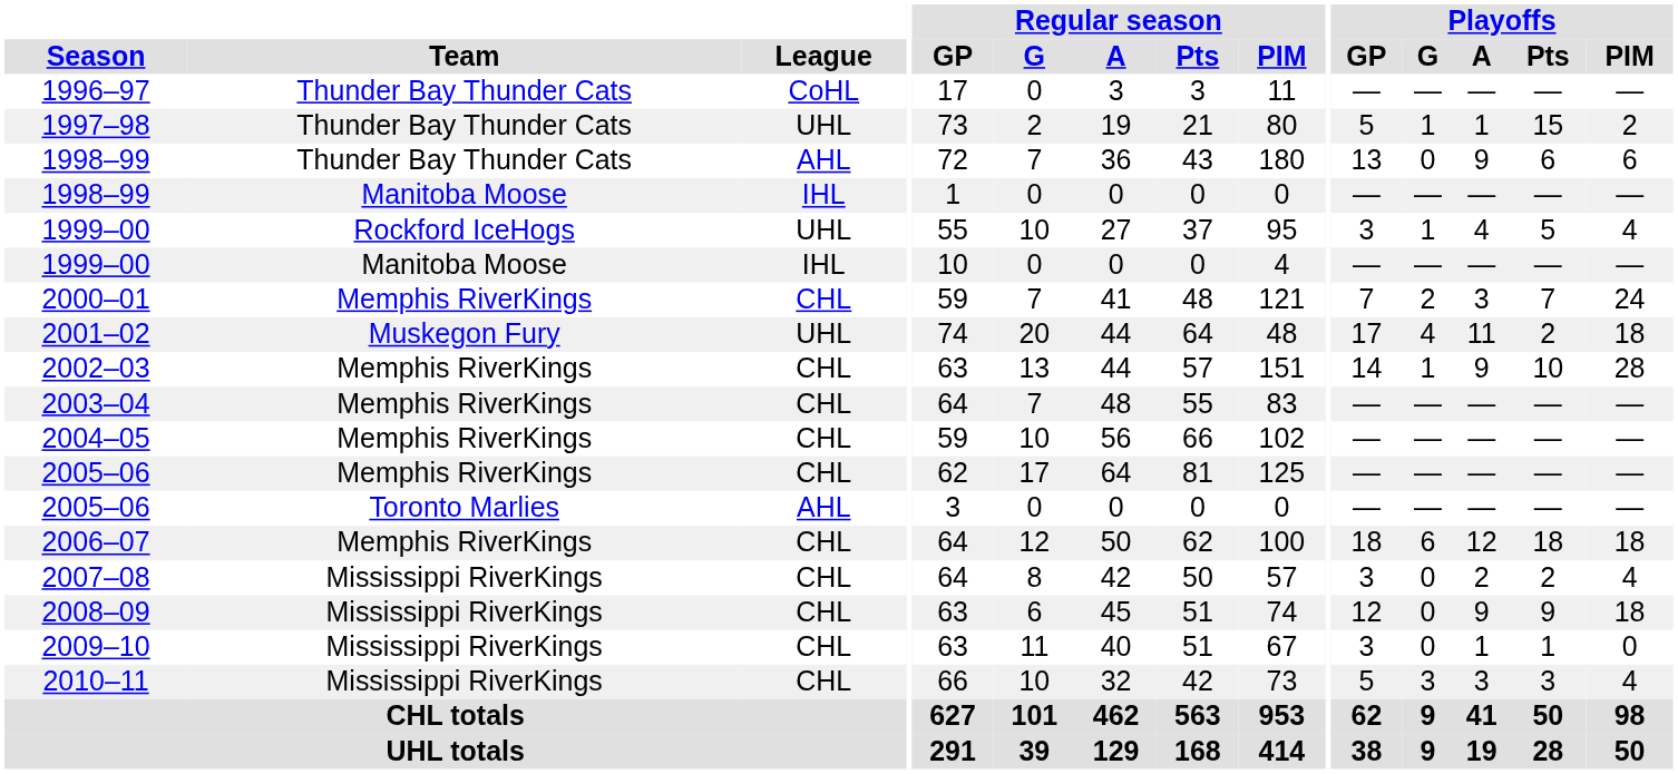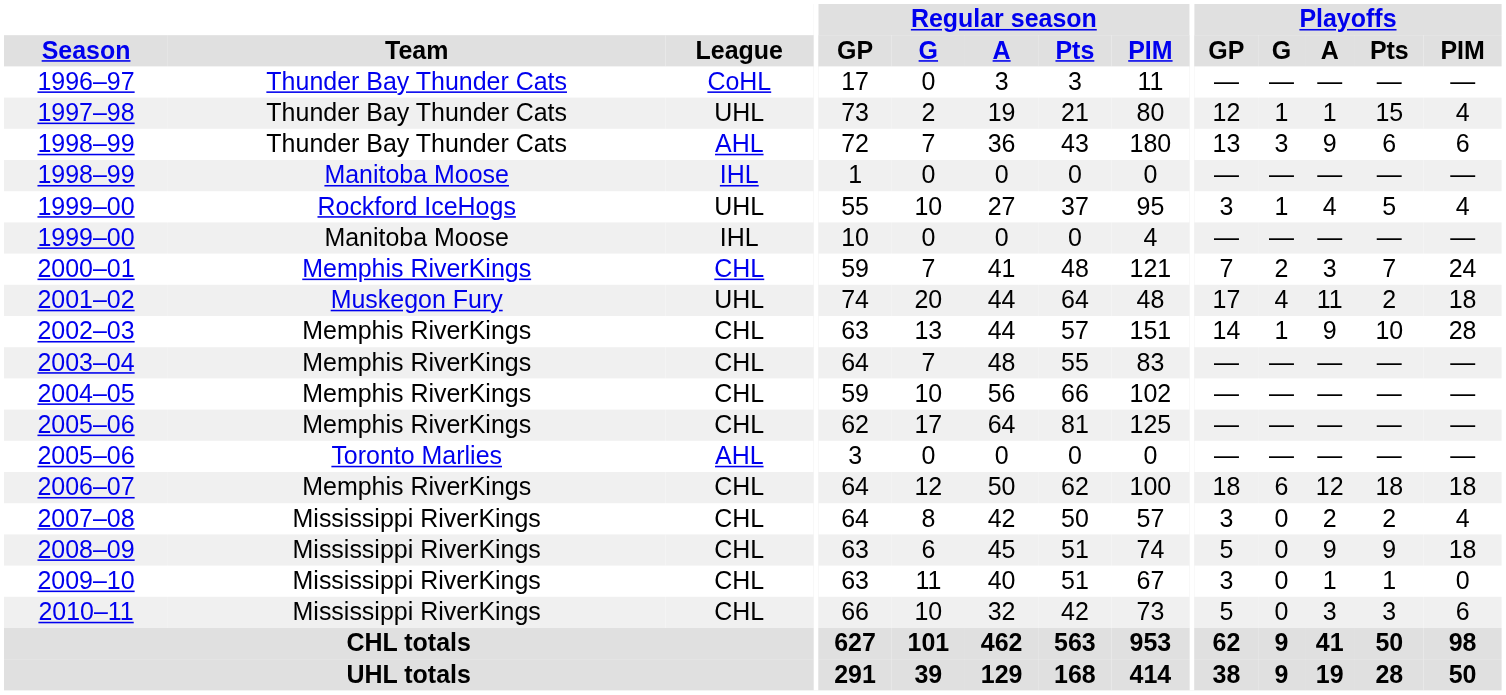 <table border="0" cellpadding="1" cellspacing="0" style="text-align:center; width:60em">
 <tr bgcolor="#e0e0e0">
 <th colspan="3" bgcolor="#ffffff"></th>
 <th rowspan="99" bgcolor="#ffffff"></th>
 <th colspan="5"><a href='#'>Regular season</a></th>
 <th rowspan="99" bgcolor="#ffffff"></th>
 <th colspan="5"><a href='#'>Playoffs</a></th>
 </tr>
 <tr bgcolor="#e0e0e0">
 <th><a href='#'>Season</a></th>
 <th>Team</th>
 <th>League</th>
 <th>GP</th>
 <th><a href='#'>G</a></th>
 <th><a href='#'>A</a></th>
 <th><a href='#'>Pts</a></th>
 <th><a href='#'>PIM</a></th>
 <th>GP</th>
 <th>G</th>
 <th>A</th>
 <th>Pts</th>
 <th>PIM</th>
 </tr>
 <tr>
 <td><a href='#'>1996–97</a></td>
 <td><a href='#'>Thunder Bay Thunder Cats</a></td>
 <td><a href='#'>CoHL</a></td>
 <td>17</td>
 <td>0</td>
 <td>3</td>
 <td>3</td>
 <td>11</td>
 <td>—</td>
 <td>—</td>
 <td>—</td>
 <td>—</td>
 <td>—</td>
 </tr>
 <tr bgcolor="#f0f0f0">
 <td><a href='#'>1997–98</a></td>
 <td>Thunder Bay Thunder Cats</td>
 <td>UHL</td>
 <td>73</td>
 <td>2</td>
 <td>19</td>
 <td>21</td>
 <td>80</td>
-<td>5</td>
+<td>12</td>
 <td>1</td>
 <td>1</td>
 <td>15</td>
-<td>2</td>
+<td>4</td>
 </tr>
 <tr>
 <td><a href='#'>1998–99</a></td>
 <td>Thunder Bay Thunder Cats</td>
 <td><a href='#'>AHL</a></td>
 <td>72</td>
 <td>7</td>
 <td>36</td>
 <td>43</td>
 <td>180</td>
 <td>13</td>
-<td>0</td>
+<td>3</td>
 <td>9</td>
 <td>6</td>
 <td>6</td>
 </tr>
 <tr bgcolor="#f0f0f0">
 <td><a href='#'>1998–99</a></td>
 <td><a href='#'>Manitoba Moose</a></td>
 <td><a href='#'>IHL</a></td>
 <td>1</td>
 <td>0</td>
 <td>0</td>
 <td>0</td>
 <td>0</td>
 <td>—</td>
 <td>—</td>
 <td>—</td>
 <td>—</td>
 <td>—</td>
 </tr>
 <tr>
 <td><a href='#'>1999–00</a></td>
 <td><a href='#'>Rockford IceHogs</a></td>
 <td>UHL</td>
 <td>55</td>
 <td>10</td>
 <td>27</td>
 <td>37</td>
 <td>95</td>
 <td>3</td>
 <td>1</td>
 <td>4</td>
 <td>5</td>
 <td>4</td>
 </tr>
 <tr bgcolor="#f0f0f0">
 <td><a href='#'>1999–00</a></td>
 <td>Manitoba Moose</td>
 <td>IHL</td>
 <td>10</td>
 <td>0</td>
 <td>0</td>
 <td>0</td>
 <td>4</td>
 <td>—</td>
 <td>—</td>
 <td>—</td>
 <td>—</td>
 <td>—</td>
 </tr>
 <tr>
 <td><a href='#'>2000–01</a></td>
 <td><a href='#'>Memphis RiverKings</a></td>
 <td><a href='#'>CHL</a></td>
 <td>59</td>
 <td>7</td>
 <td>41</td>
 <td>48</td>
 <td>121</td>
 <td>7</td>
 <td>2</td>
 <td>3</td>
 <td>7</td>
 <td>24</td>
 </tr>
 <tr bgcolor="#f0f0f0">
 <td><a href='#'>2001–02</a></td>
 <td><a href='#'>Muskegon Fury</a></td>
 <td>UHL</td>
 <td>74</td>
 <td>20</td>
 <td>44</td>
 <td>64</td>
 <td>48</td>
 <td>17</td>
 <td>4</td>
 <td>11</td>
 <td>2</td>
 <td>18</td>
 </tr>
 <tr>
 <td><a href='#'>2002–03</a></td>
 <td>Memphis RiverKings</td>
 <td>CHL</td>
 <td>63</td>
 <td>13</td>
 <td>44</td>
 <td>57</td>
 <td>151</td>
 <td>14</td>
 <td>1</td>
 <td>9</td>
 <td>10</td>
 <td>28</td>
 </tr>
 <tr bgcolor="#f0f0f0">
 <td><a href='#'>2003–04</a></td>
 <td>Memphis RiverKings</td>
 <td>CHL</td>
 <td>64</td>
 <td>7</td>
 <td>48</td>
 <td>55</td>
 <td>83</td>
 <td>—</td>
 <td>—</td>
 <td>—</td>
 <td>—</td>
 <td>—</td>
 </tr>
 <tr>
 <td><a href='#'>2004–05</a></td>
 <td>Memphis RiverKings</td>
 <td>CHL</td>
 <td>59</td>
 <td>10</td>
 <td>56</td>
 <td>66</td>
 <td>102</td>
 <td>—</td>
 <td>—</td>
 <td>—</td>
 <td>—</td>
 <td>—</td>
 </tr>
 <tr bgcolor="#f0f0f0">
 <td><a href='#'>2005–06</a></td>
 <td>Memphis RiverKings</td>
 <td>CHL</td>
 <td>62</td>
 <td>17</td>
 <td>64</td>
 <td>81</td>
 <td>125</td>
 <td>—</td>
 <td>—</td>
 <td>—</td>
 <td>—</td>
 <td>—</td>
 </tr>
 <tr>
 <td><a href='#'>2005–06</a></td>
 <td><a href='#'>Toronto Marlies</a></td>
 <td><a href='#'>AHL</a></td>
 <td>3</td>
 <td>0</td>
 <td>0</td>
 <td>0</td>
 <td>0</td>
 <td>—</td>
 <td>—</td>
 <td>—</td>
 <td>—</td>
 <td>—</td>
 </tr>
 <tr bgcolor="#f0f0f0">
 <td><a href='#'>2006–07</a></td>
 <td>Memphis RiverKings</td>
 <td>CHL</td>
 <td>64</td>
 <td>12</td>
 <td>50</td>
 <td>62</td>
 <td>100</td>
 <td>18</td>
 <td>6</td>
 <td>12</td>
 <td>18</td>
 <td>18</td>
 </tr>
 <tr>
 <td><a href='#'>2007–08</a></td>
 <td>Mississippi RiverKings</td>
 <td>CHL</td>
 <td>64</td>
 <td>8</td>
 <td>42</td>
 <td>50</td>
 <td>57</td>
 <td>3</td>
 <td>0</td>
 <td>2</td>
 <td>2</td>
 <td>4</td>
 </tr>
 <tr bgcolor="#f0f0f0">
 <td><a href='#'>2008–09</a></td>
 <td>Mississippi RiverKings</td>
 <td>CHL</td>
 <td>63</td>
 <td>6</td>
 <td>45</td>
 <td>51</td>
 <td>74</td>
-<td>12</td>
+<td>5</td>
 <td>0</td>
 <td>9</td>
 <td>9</td>
 <td>18</td>
 </tr>
 <tr>
 <td><a href='#'>2009–10</a></td>
 <td>Mississippi RiverKings</td>
 <td>CHL</td>
 <td>63</td>
 <td>11</td>
 <td>40</td>
 <td>51</td>
 <td>67</td>
 <td>3</td>
 <td>0</td>
 <td>1</td>
 <td>1</td>
 <td>0</td>
 </tr>
 <tr bgcolor="#f0f0f0">
 <td><a href='#'>2010–11</a></td>
 <td>Mississippi RiverKings</td>
 <td>CHL</td>
 <td>66</td>
 <td>10</td>
 <td>32</td>
 <td>42</td>
 <td>73</td>
 <td>5</td>
+<td>0</td>
 <td>3</td>
 <td>3</td>
-<td>3</td>
-<td>4</td>
+<td>6</td>
 </tr>
 <tr>
 </tr>
 <tr ALIGN="center" bgcolor="#e0e0e0">
 <th colspan="3">CHL totals</th>
 <th ALIGN="center">627</th>
 <th ALIGN="center">101</th>
 <th ALIGN="center">462</th>
 <th ALIGN="center">563</th>
 <th ALIGN="center">953</th>
 <th ALIGN="center">62</th>
 <th ALIGN="center">9</th>
 <th ALIGN="center">41</th>
 <th ALIGN="center">50</th>
 <th ALIGN="center">98</th>
 </tr>
 <tr>
 </tr>
 <tr ALIGN="center" bgcolor="#e0e0e0">
 <th colspan="3">UHL totals</th>
 <th ALIGN="center">291</th>
 <th ALIGN="center">39</th>
 <th ALIGN="center">129</th>
 <th ALIGN="center">168</th>
 <th ALIGN="center">414</th>
 <th ALIGN="center">38</th>
 <th ALIGN="center">9</th>
 <th ALIGN="center">19</th>
 <th ALIGN="center">28</th>
 <th ALIGN="center">50</th>
 </tr>
 </table>
